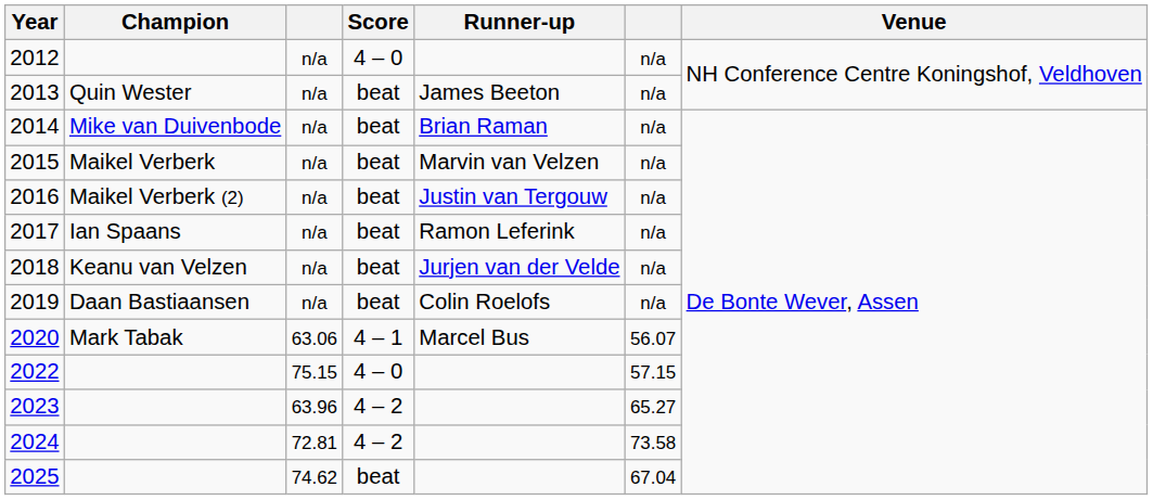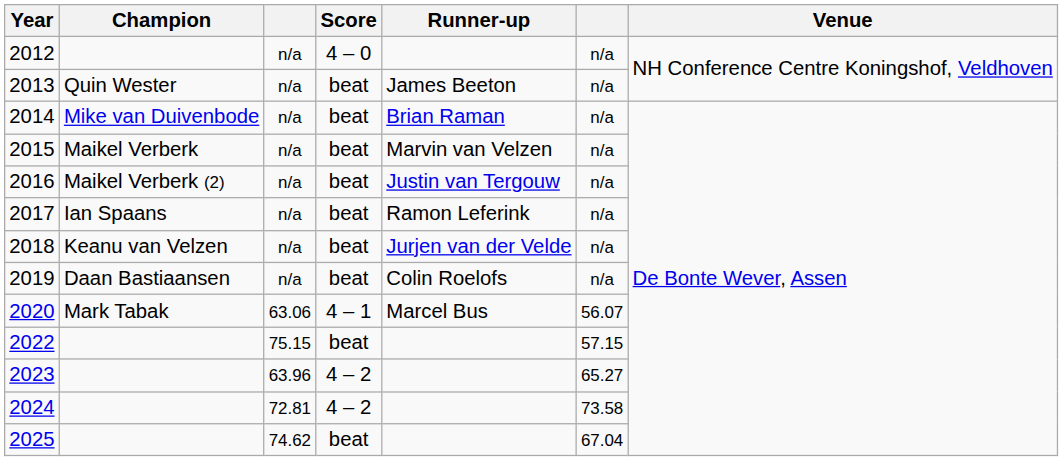 <table class="wikitable sortable">
 <tr>
 <th>Year</th>
 <th>Champion</th>
 <th></th>
 <th>Score</th>
 <th>Runner-up</th>
 <th></th>
 <th>Venue</th>
 </tr>
 <tr>
 <td>2012</td>
 <td></td>
 <td align=center><small><span>n/a</span></small></td>
 <td align=center>4 – 0</td>
 <td></td>
 <td align=center><small><span>n/a</span></small></td>
 <td rowspan=2>NH Conference Centre Koningshof, <a href='#'>Veldhoven</a></td>
 </tr>
 <tr>
 <td>2013</td>
 <td> Quin Wester</td>
 <td align=center><small><span>n/a</span></small></td>
 <td align=center>beat</td>
 <td> James Beeton</td>
 <td align=center><small><span>n/a</span></small></td>
 </tr>
 <tr>
 <td>2014</td>
 <td> <a href='#'>Mike van Duivenbode</a></td>
 <td align=center><small><span>n/a</span></small></td>
 <td align=center>beat</td>
 <td> <a href='#'>Brian Raman</a></td>
 <td align=center><small><span>n/a</span></small></td>
 <td rowspan=11><a href='#'>De Bonte Wever</a>, <a href='#'>Assen</a></td>
 </tr>
 <tr>
 <td>2015</td>
 <td> Maikel Verberk</td>
 <td align=center><small><span>n/a</span></small></td>
 <td align=center>beat</td>
 <td> Marvin van Velzen</td>
 <td align=center><small><span>n/a</span></small></td>
 </tr>
 <tr>
 <td>2016</td>
 <td> Maikel Verberk <small>(2)</small></td>
 <td align=center><small><span>n/a</span></small></td>
 <td align=center>beat</td>
 <td> <a href='#'>Justin van Tergouw</a></td>
 <td align=center><small><span>n/a</span></small></td>
 </tr>
 <tr>
 <td>2017</td>
 <td> Ian Spaans</td>
 <td align=center><small><span>n/a</span></small></td>
 <td align=center>beat</td>
 <td> Ramon Leferink</td>
 <td align=center><small><span>n/a</span></small></td>
 </tr>
 <tr>
 <td>2018</td>
 <td> Keanu van Velzen</td>
 <td align=center><small><span>n/a</span></small></td>
 <td align=center>beat</td>
 <td> <a href='#'>Jurjen van der Velde</a></td>
 <td align=center><small><span>n/a</span></small></td>
 </tr>
 <tr>
 <td>2019</td>
 <td> Daan Bastiaansen</td>
 <td align=center><small><span>n/a</span></small></td>
 <td align=center>beat</td>
 <td> Colin Roelofs</td>
 <td align=center><small><span>n/a</span></small></td>
 </tr>
 <tr>
 <td><a href='#'>2020</a></td>
 <td> Mark Tabak</td>
 <td align=center><small><span>63.06</span></small></td>
 <td align=center>4 – 1</td>
 <td> Marcel Bus</td>
 <td align=center><small><span>56.07</span></small></td>
 </tr>
 <tr>
 <td><a href='#'>2022</a></td>
 <td></td>
 <td align=center><small><span>75.15</span></small></td>
-<td align=center>4 – 0</td>
+<td align=center>beat</td>
 <td></td>
 <td align=center><small><span>57.15</span></small></td>
 </tr>
 <tr>
 <td><a href='#'>2023</a></td>
 <td></td>
 <td align=center><small><span>63.96</span></small></td>
 <td align=center>4 – 2</td>
 <td></td>
 <td align=center><small><span>65.27</span></small></td>
 </tr>
 <tr>
 <td><a href='#'>2024</a></td>
 <td></td>
 <td align=center><small><span>72.81</span></small></td>
 <td align=center>4 – 2</td>
 <td></td>
 <td align=center><small><span>73.58</span></small></td>
 </tr>
 <tr>
 <td><a href='#'>2025</a></td>
 <td></td>
 <td align=center><small><span>74.62</span></small></td>
 <td align=center>beat</td>
 <td></td>
 <td align=center><small><span>67.04</span></small></td>
 </tr>
 </table>
